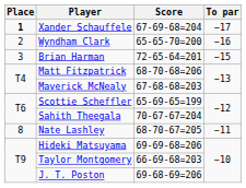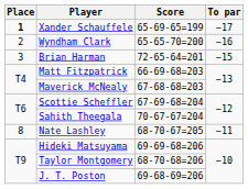 <table class="wikitable">
 <tr>
 <th>Place</th>
 <th>Player</th>
 <th>Score</th>
 <th>To par</th>
 </tr>
 <tr>
 <td align=center><strong>1</strong></td>
 <td> <a href='#'>Xander Schauffele</a></td>
-<td>67-69-68=204</td>
+<td>65-69-65=199</td>
 <td align=center>−17</td>
 </tr>
 <tr>
 <td align=center>2</td>
 <td> <a href='#'>Wyndham Clark</a></td>
 <td>65-65-70=200</td>
 <td align=center>−16</td>
 </tr>
 <tr>
 <td align=center>3</td>
 <td> <a href='#'>Brian Harman</a></td>
 <td>72-65-64=201</td>
 <td align=center>−15</td>
 </tr>
 <tr>
 <td rowspan=2 align=center>T4</td>
 <td> <a href='#'>Matt Fitzpatrick</a></td>
-<td>68-70-68=206</td>
+<td>66-69-68=203</td>
 <td rowspan=2 align=center>−13</td>
 </tr>
 <tr>
 <td> <a href='#'>Maverick McNealy</a></td>
 <td>67-68-68=203</td>
 </tr>
 <tr>
 <td rowspan=2 align=center>T6</td>
 <td> <a href='#'>Scottie Scheffler</a></td>
-<td>65-69-65=199</td>
+<td>67-69-68=204</td>
 <td rowspan=2 align=center>−12</td>
 </tr>
 <tr>
 <td> <a href='#'>Sahith Theegala</a></td>
 <td>70-67-67=204</td>
 </tr>
 <tr>
 <td align=center>8</td>
 <td> <a href='#'>Nate Lashley</a></td>
 <td>68-70-67=205</td>
 <td align=center>−11</td>
 </tr>
 <tr>
 <td rowspan=3 align=center>T9</td>
 <td> <a href='#'>Hideki Matsuyama</a></td>
 <td>69-69-68=206</td>
 <td rowspan=3 align=center>−10</td>
 </tr>
 <tr>
 <td> <a href='#'>Taylor Montgomery</a></td>
-<td>66-69-68=203</td>
+<td>68-70-68=206</td>
 </tr>
 <tr>
 <td> <a href='#'>J. T. Poston</a></td>
 <td>69-68-69=206</td>
 </tr>
 </table>
